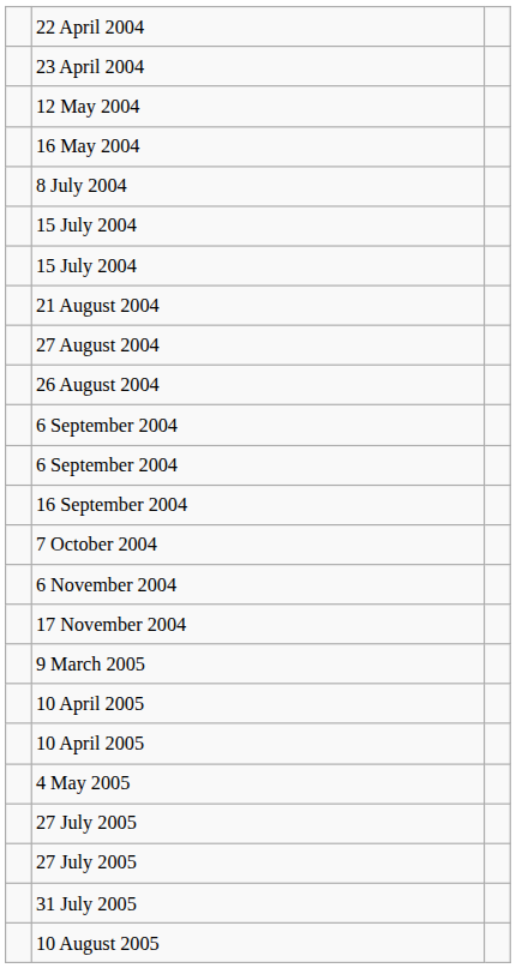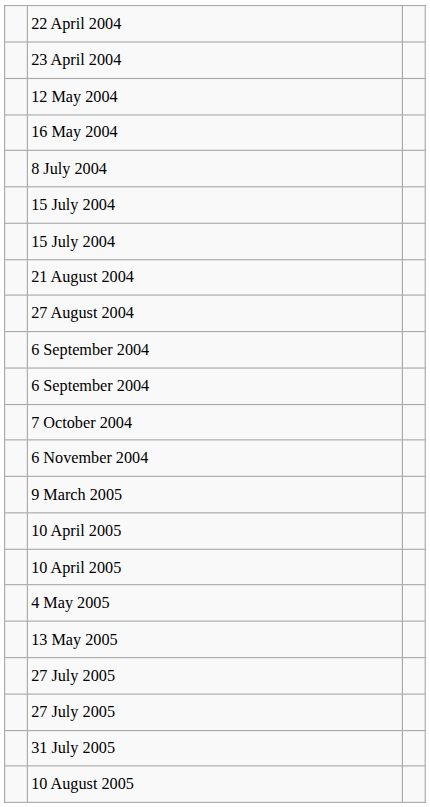 <table class="wikitable" style="font-size: 89%; float: left; width: 26em; margin-right: 1em; height: 700px">
 <tr>
 <td></td>
 <td>22 April 2004</td>
 <td></td>
 </tr>
 <tr>
 <td></td>
 <td>23 April 2004</td>
 <td></td>
 </tr>
 <tr>
 <td></td>
 <td>12 May 2004</td>
 <td></td>
 </tr>
 <tr>
 <td></td>
 <td>16 May 2004</td>
 <td></td>
 </tr>
 <tr>
 <td></td>
 <td>8 July 2004</td>
 <td></td>
 </tr>
 <tr>
 <td></td>
 <td>15 July 2004</td>
 <td></td>
 </tr>
 <tr>
 <td></td>
 <td>15 July 2004</td>
 <td></td>
 </tr>
 <tr>
 <td></td>
 <td>21 August 2004</td>
 <td></td>
 </tr>
 <tr>
 <td></td>
 <td>27 August 2004</td>
 <td></td>
 </tr>
 <tr>
 <td></td>
-<td>26 August 2004</td>
-<td></td>
-</tr>
-<tr>
-<td></td>
 <td>6 September 2004</td>
 <td></td>
 </tr>
 <tr>
 <td></td>
 <td>6 September 2004</td>
 <td></td>
 </tr>
 <tr>
 <td></td>
-<td>16 September 2004</td>
-<td></td>
-</tr>
-<tr>
-<td></td>
 <td>7 October 2004</td>
 <td></td>
 </tr>
 <tr>
 <td></td>
 <td>6 November 2004</td>
-<td></td>
-</tr>
-<tr>
-<td></td>
-<td>17 November 2004</td>
 <td></td>
 </tr>
 <tr>
 <td></td>
 <td>9 March 2005</td>
 <td></td>
 </tr>
 <tr>
 <td></td>
 <td>10 April 2005</td>
 <td></td>
 </tr>
 <tr>
 <td></td>
 <td>10 April 2005</td>
 <td></td>
 </tr>
 <tr>
 <td></td>
 <td>4 May 2005</td>
 <td></td>
 </tr>
 <tr>
 <td></td>
+<td>13 May 2005</td>
+<td></td>
+</tr>
+<tr>
+<td></td>
 <td>27 July 2005</td>
 <td></td>
 </tr>
 <tr>
 <td></td>
 <td>27 July 2005</td>
 <td></td>
 </tr>
 <tr>
 <td></td>
 <td>31 July 2005</td>
 <td></td>
 </tr>
 <tr>
 <td></td>
 <td>10 August 2005</td>
 <td></td>
 </tr>
 </table>
